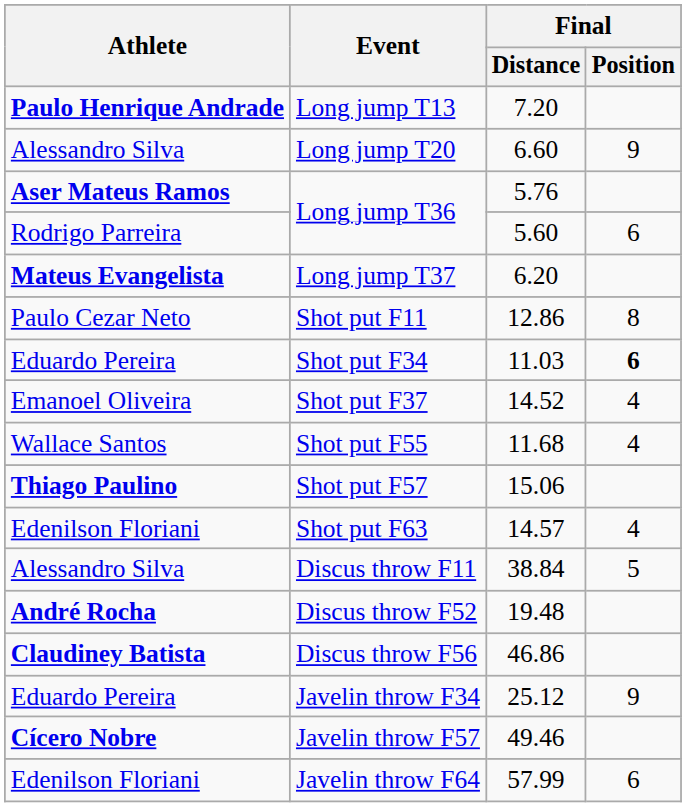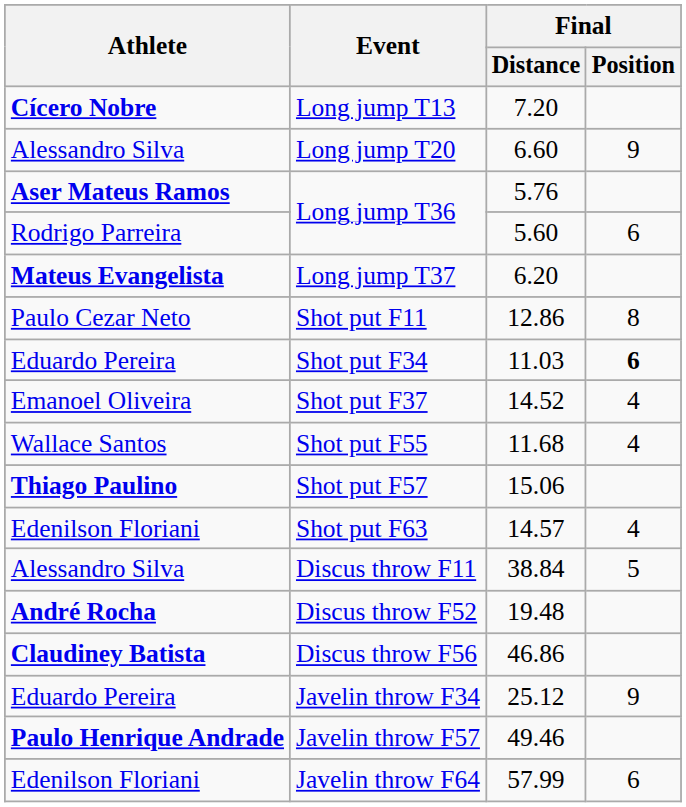 <table class="wikitable" style="font-size:90%">
 <tr>
 <th rowspan="2">Athlete</th>
 <th rowspan="2">Event</th>
 <th colspan="2">Final</th>
 </tr>
 <tr style="font-size:95%">
 <th>Distance</th>
 <th>Position</th>
 </tr>
 <tr align=center>
-<td align=left><strong><a href='#'>Paulo Henrique Andrade</a></strong></td>
+<td align=left><strong><a href='#'>Cícero Nobre</a></strong></td>
 <td align=left><a href='#'>Long jump T13</a></td>
 <td>7.20</td>
 <td></td>
 </tr>
 <tr align=center>
 <td align=left><a href='#'>Alessandro Silva</a></td>
 <td align=left><a href='#'>Long jump T20</a></td>
 <td>6.60</td>
 <td>9</td>
 </tr>
 <tr align=center>
 <td align=left><strong><a href='#'>Aser Mateus Ramos</a></strong></td>
 <td align=left rowspan=2><a href='#'>Long jump T36</a></td>
 <td>5.76</td>
 <td></td>
 </tr>
 <tr align=center>
 <td align=left><a href='#'>Rodrigo Parreira</a></td>
 <td>5.60</td>
 <td>6</td>
 </tr>
 <tr align=center>
 <td align=left><strong><a href='#'>Mateus Evangelista</a></strong></td>
 <td align=left><a href='#'>Long jump T37</a></td>
 <td>6.20</td>
 <td></td>
 </tr>
 <tr align=center>
 <td align=left><a href='#'>Paulo Cezar Neto</a></td>
 <td align=left><a href='#'>Shot put F11</a></td>
 <td>12.86</td>
 <td>8</td>
 </tr>
 <tr align=center>
 <td align=left><a href='#'>Eduardo Pereira</a></td>
 <td align=left><a href='#'>Shot put F34</a></td>
 <td>11.03</td>
 <td><strong>6</strong></td>
 </tr>
 <tr align=center>
 <td align=left><a href='#'>Emanoel Oliveira</a></td>
 <td align=left><a href='#'>Shot put F37</a></td>
 <td>14.52</td>
 <td>4</td>
 </tr>
 <tr align=center>
 <td align=left><a href='#'>Wallace Santos</a></td>
 <td align=left><a href='#'>Shot put F55</a></td>
 <td>11.68</td>
 <td>4</td>
 </tr>
 <tr align=center>
 <td align=left><strong><a href='#'>Thiago Paulino</a></strong></td>
 <td align=left><a href='#'>Shot put F57</a></td>
 <td>15.06</td>
 <td></td>
 </tr>
 <tr align=center>
 <td align=left><a href='#'>Edenilson Floriani</a></td>
 <td align=left><a href='#'>Shot put F63</a></td>
 <td>14.57</td>
 <td>4</td>
 </tr>
 <tr align=center>
 <td align=left><a href='#'>Alessandro Silva</a></td>
 <td align=left><a href='#'>Discus throw F11</a></td>
 <td>38.84</td>
 <td>5</td>
 </tr>
 <tr align=center>
 <td align=left><strong><a href='#'>André Rocha</a></strong></td>
 <td align=left><a href='#'>Discus throw F52</a></td>
 <td>19.48</td>
 <td></td>
 </tr>
 <tr align=center>
 <td align=left><strong><a href='#'>Claudiney Batista</a></strong></td>
 <td align=left><a href='#'>Discus throw F56</a></td>
 <td>46.86</td>
 <td></td>
 </tr>
 <tr align=center>
 <td align=left><a href='#'>Eduardo Pereira</a></td>
 <td align=left><a href='#'>Javelin throw F34</a></td>
 <td>25.12</td>
 <td>9</td>
 </tr>
 <tr align=center>
-<td align=left><strong><a href='#'>Cícero Nobre</a></strong></td>
+<td align=left><strong><a href='#'>Paulo Henrique Andrade</a></strong></td>
 <td align=left><a href='#'>Javelin throw F57</a></td>
 <td>49.46</td>
 <td></td>
 </tr>
 <tr align=center>
 <td align=left><a href='#'>Edenilson Floriani</a></td>
 <td align=left><a href='#'>Javelin throw F64</a></td>
 <td>57.99</td>
 <td>6</td>
 </tr>
 </table>
